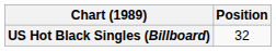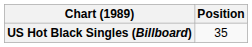 <table class="wikitable plainrowheaders" style="text-align:center">
 <tr>
 <th scope="col">Chart (1989)</th>
 <th scope="col">Position</th>
 </tr>
 <tr>
 <th scope="row">US Hot Black Singles (<em>Billboard</em>)</th>
-<td>32</td>
+<td>35</td>
 </tr>
 </table>
